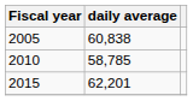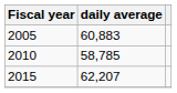 <table class="wikitable">
 <tr>
 <th>Fiscal year</th>
 <th>daily average</th>
 <th></th>
 </tr>
 <tr>
 <td>2005</td>
-<td>60,838</td>
+<td>60,883</td>
 <td></td>
 </tr>
 <tr>
 <td>2010</td>
 <td>58,785</td>
 <td></td>
 </tr>
 <tr>
 <td>2015</td>
-<td>62,201</td>
+<td>62,207</td>
 <td></td>
 </tr>
 <tr>
 </tr>
 </table>
